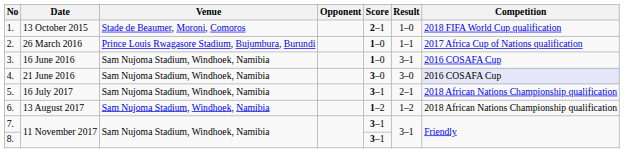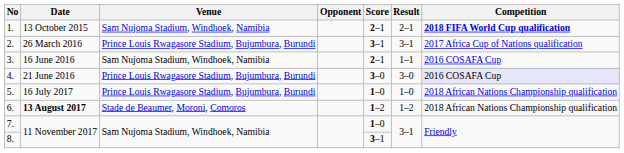 <table class="wikitable" style="font-size:85%;">
 <tr>
 <th>No</th>
 <th>Date</th>
 <th>Venue</th>
 <th>Opponent</th>
 <th>Score</th>
 <th>Result</th>
 <th>Competition</th>
 </tr>
 <tr>
 <td>1.</td>
 <td>13 October 2015</td>
-<td><a href='#'>Stade de Beaumer</a>, <a href='#'>Moroni</a>, <a href='#'>Comoros</a></td>
+<td><a href='#'>Sam Nujoma Stadium</a>, <a href='#'>Windhoek</a>, <a href='#'>Namibia</a></td>
 <td></td>
 <td align=center><strong>2</strong>–1</td>
-<td align=center>1–0</td>
-<td><a href='#'>2018 FIFA World Cup qualification</a></td>
+<td align=center>2–1</td>
+<td><strong><a href='#'>2018 FIFA World Cup qualification</a></strong></td>
 </tr>
 <tr>
 <td>2.</td>
 <td>26 March 2016</td>
 <td><a href='#'>Prince Louis Rwagasore Stadium</a>, <a href='#'>Bujumbura</a>, <a href='#'>Burundi</a></td>
 <td></td>
-<td align=center><strong>1</strong>–0</td>
-<td align=center>1–1 </td>
+<td align=center><strong>3</strong>–1</td>
+<td align=center>3–1</td>
 <td><a href='#'>2017 Africa Cup of Nations qualification</a></td>
 </tr>
 <tr>
 <td>3.</td>
 <td>16 June 2016</td>
 <td>Sam Nujoma Stadium, Windhoek, Namibia</td>
 <td></td>
-<td align=center><strong>1</strong>–0</td>
-<td align=center>3–1</td>
+<td align=center><strong>2</strong>–1</td>
+<td align=center>1–1 </td>
 <td><a href='#'>2016 COSAFA Cup</a></td>
 </tr>
 <tr>
 <td>4.</td>
 <td>21 June 2016</td>
-<td>Sam Nujoma Stadium, Windhoek, Namibia</td>
+<td><a href='#'>Prince Louis Rwagasore Stadium</a>, <a href='#'>Bujumbura</a>, <a href='#'>Burundi</a></td>
 <td></td>
 <td align=center><strong>3</strong>–0</td>
 <td align=center>3–0</td>
 <td style="background: lavender;">2016 COSAFA Cup</td>
 </tr>
 <tr>
 <td>5.</td>
 <td>16 July 2017</td>
-<td>Sam Nujoma Stadium, Windhoek, Namibia</td>
+<td><a href='#'>Prince Louis Rwagasore Stadium</a>, <a href='#'>Bujumbura</a>, <a href='#'>Burundi</a></td>
 <td></td>
-<td align=center><strong>3</strong>–1</td>
-<td align=center>2–1</td>
+<td align=center><strong>1</strong>–0</td>
+<td align=center>1–0</td>
 <td><a href='#'>2018 African Nations Championship qualification</a></td>
 </tr>
 <tr>
 <td>6.</td>
-<td>13 August 2017</td>
-<td><a href='#'>Sam Nujoma Stadium</a>, <a href='#'>Windhoek</a>, <a href='#'>Namibia</a></td>
+<td><strong>13 August 2017</strong></td>
+<td><a href='#'>Stade de Beaumer</a>, <a href='#'>Moroni</a>, <a href='#'>Comoros</a></td>
 <td></td>
 <td align=center><strong>1</strong>–2</td>
 <td align=center>1–2</td>
 <td>2018 African Nations Championship qualification</td>
 </tr>
 <tr>
 <td>7.</td>
 <td rowspan="2">11 November 2017</td>
 <td rowspan="2">Sam Nujoma Stadium, Windhoek, Namibia</td>
 <td rowspan="2"></td>
-<td align=center><strong>3</strong>–1</td>
+<td align=center><strong>1</strong>–0</td>
 <td rowspan="2" style="text-align:center">3–1</td>
 <td rowspan="2"><a href='#'>Friendly</a></td>
 </tr>
 <tr>
 <td>8.</td>
 <td align=center><strong>3</strong>–1</td>
 </tr>
 </table>
